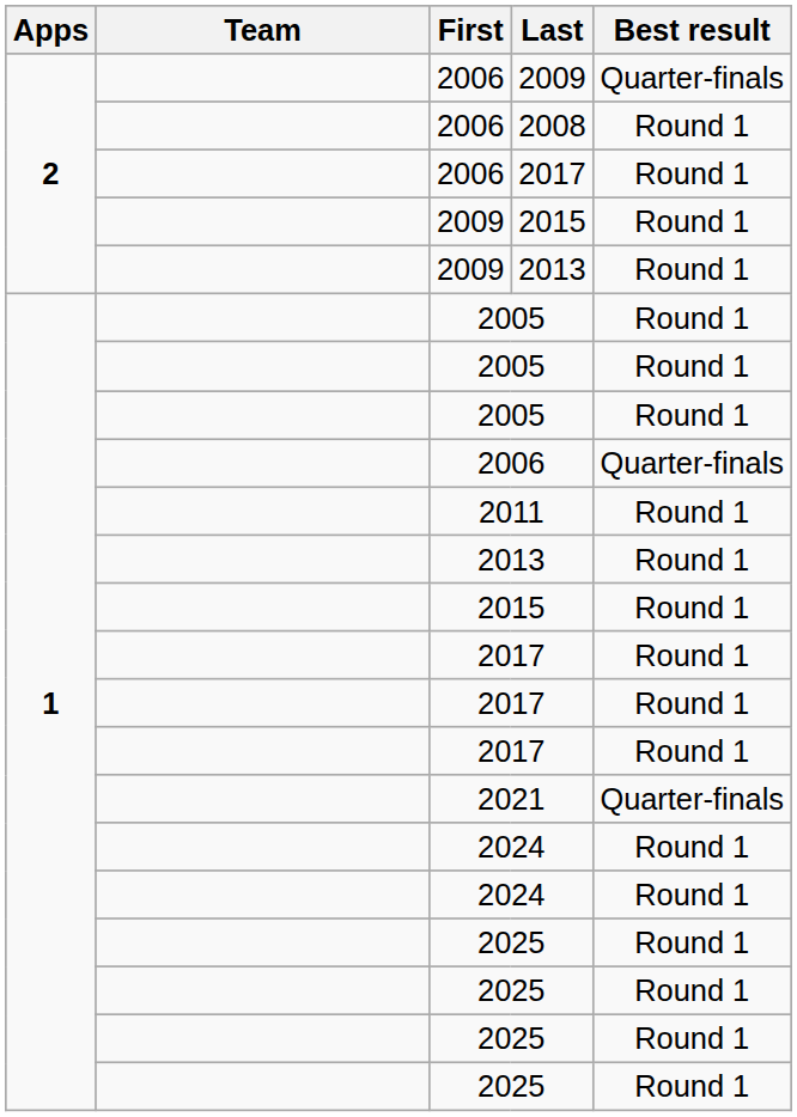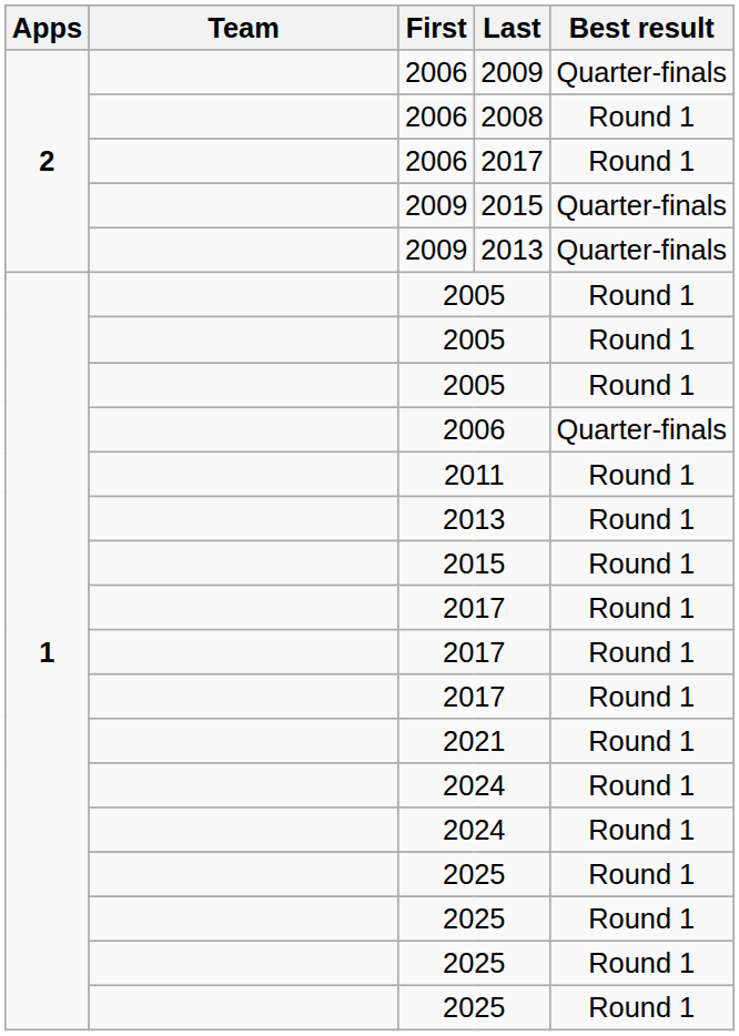 <table class="wikitable" style="font-size:95%; text-align:center">
 <tr>
 <th>Apps</th>
 <th width=160>Team</th>
 <th>First</th>
 <th>Last</th>
 <th>Best result</th>
 </tr>
 <tr>
 <td rowspan=5><strong>2</strong></td>
 <td align=left></td>
 <td>2006</td>
 <td>2009</td>
 <td>Quarter-finals</td>
 </tr>
 <tr>
 <td align=left></td>
 <td>2006</td>
 <td>2008</td>
 <td>Round 1</td>
 </tr>
 <tr>
 <td align=left></td>
 <td>2006</td>
 <td>2017</td>
 <td>Round 1</td>
 </tr>
 <tr>
 <td align=left></td>
 <td>2009</td>
 <td>2015</td>
-<td>Round 1</td>
+<td>Quarter-finals</td>
 </tr>
 <tr>
 <td align=left></td>
 <td>2009</td>
 <td>2013</td>
-<td>Round 1</td>
+<td>Quarter-finals</td>
 </tr>
 <tr>
 <td rowspan=17><strong>1</strong></td>
 <td align=left></td>
 <td colspan=2>2005</td>
 <td>Round 1</td>
 </tr>
 <tr>
 <td align=left></td>
 <td colspan=2>2005</td>
 <td>Round 1</td>
 </tr>
 <tr>
 <td align=left></td>
 <td colspan=2>2005</td>
 <td>Round 1</td>
 </tr>
 <tr>
 <td align=left></td>
 <td colspan=2>2006</td>
 <td>Quarter-finals</td>
 </tr>
 <tr>
 <td align=left></td>
 <td colspan=2>2011</td>
 <td>Round 1</td>
 </tr>
 <tr>
 <td align=left></td>
 <td colspan=2>2013</td>
 <td>Round 1</td>
 </tr>
 <tr>
 <td align=left></td>
 <td colspan=2>2015</td>
 <td>Round 1</td>
 </tr>
 <tr>
 <td align=left></td>
 <td colspan=2>2017</td>
 <td>Round 1</td>
 </tr>
 <tr>
 <td align=left></td>
 <td colspan=2>2017</td>
 <td>Round 1</td>
 </tr>
 <tr>
 <td align=left></td>
 <td colspan=2>2017</td>
 <td>Round 1</td>
 </tr>
 <tr>
 <td align=left></td>
 <td colspan=2>2021</td>
-<td>Quarter-finals</td>
+<td>Round 1</td>
 </tr>
 <tr>
 <td align=left></td>
 <td colspan=2>2024</td>
 <td>Round 1</td>
 </tr>
 <tr>
 <td align=left></td>
 <td colspan=2>2024</td>
 <td>Round 1</td>
 </tr>
 <tr>
 <td align=left></td>
 <td colspan=2>2025</td>
 <td>Round 1</td>
 </tr>
 <tr>
 <td align=left></td>
 <td colspan=2>2025</td>
 <td>Round 1</td>
 </tr>
 <tr>
 <td align=left></td>
 <td colspan=2>2025</td>
 <td>Round 1</td>
 </tr>
 <tr>
 <td align=left></td>
 <td colspan=2>2025</td>
 <td>Round 1</td>
 </tr>
 </table>
